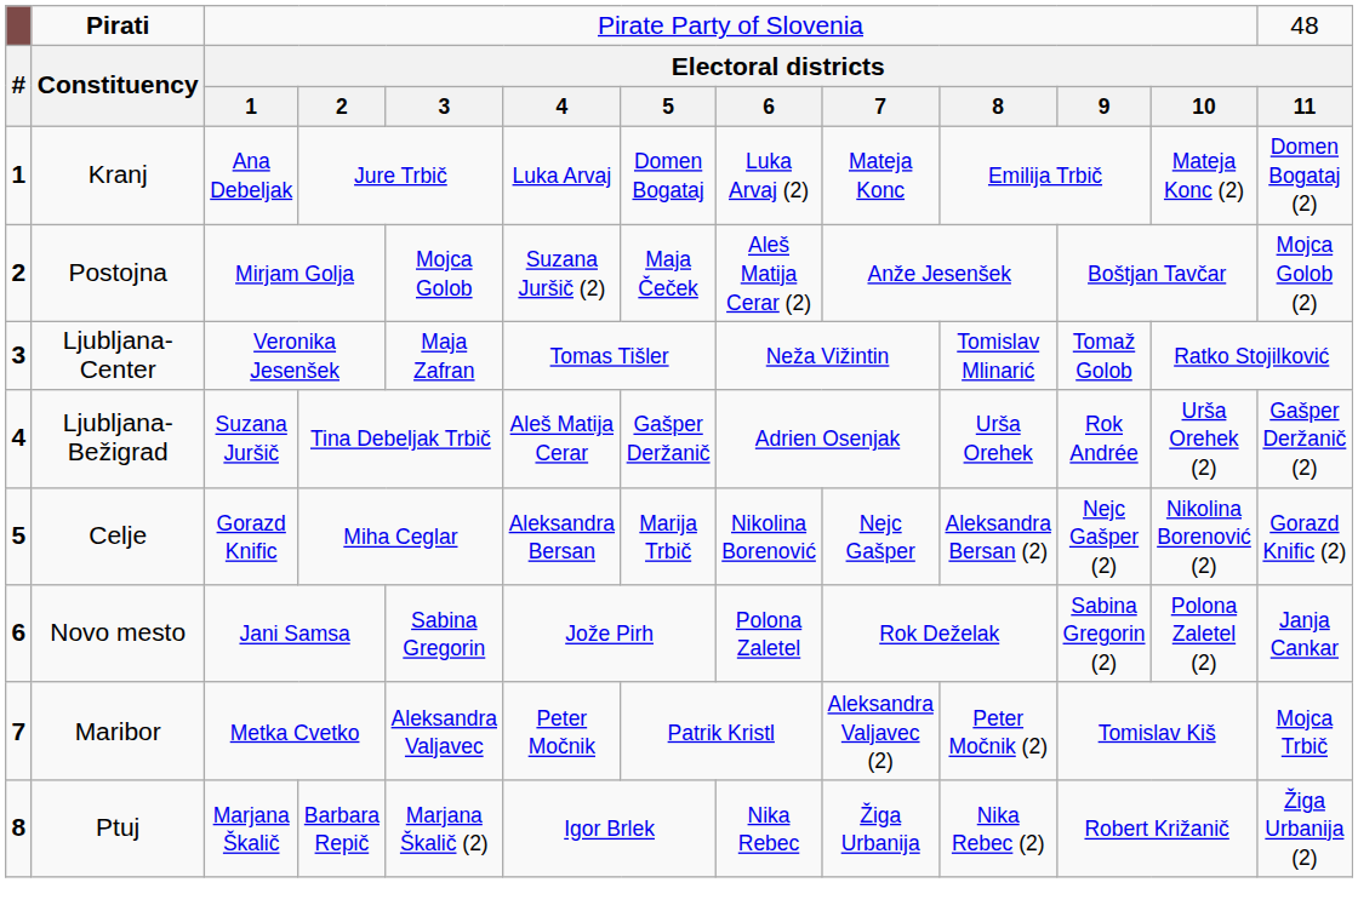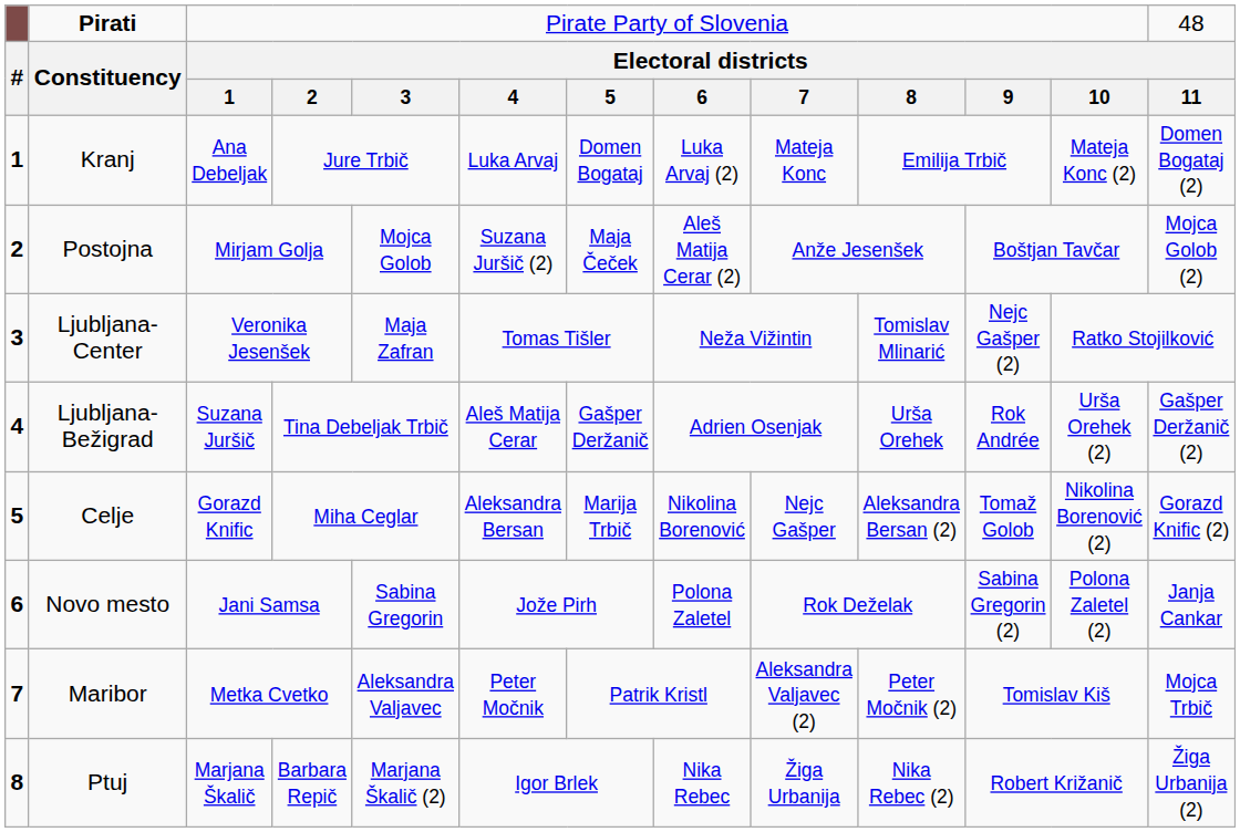 <table class="wikitable" style="text-align: center;">
 <tr>
 <td style="background:#7D4A48"></td>
 <td><strong>Pirati</strong></td>
 <td colspan="10"><a href='#'>Pirate Party of Slovenia</a><br></td>
 <td>48<br></td>
 </tr>
 <tr>
 <th rowspan="2">#</th>
 <th rowspan="2">Constituency</th>
 <th colspan="11">Electoral districts</th>
 </tr>
 <tr>
 <th><small>1</small></th>
 <th><small>2</small></th>
 <th><small>3</small></th>
 <th><small>4</small></th>
 <th><small>5</small></th>
 <th><small>6</small></th>
 <th><small>7</small></th>
 <th><small>8</small></th>
 <th><small>9</small></th>
 <th><small>10</small></th>
 <th><small>11</small></th>
 </tr>
 <tr>
 <td style="text-align:center;"><strong>1</strong></td>
 <td>Kranj</td>
 <td><a href='#'><small>Ana Debeljak</small></a></td>
 <td colspan="2"><a href='#'><small>Jure Trbič</small></a></td>
 <td><small><a href='#'>Luka Arvaj</a></small></td>
 <td><a href='#'><small>Domen Bogataj</small></a></td>
 <td><small><a href='#'>Luka Arvaj</a> (2)</small></td>
 <td><a href='#'><small>Mateja Konc</small></a></td>
 <td colspan="2"><a href='#'><small>Emilija Trbič</small></a></td>
 <td><small><a href='#'>Mateja Konc</a> (2)</small></td>
 <td><small><a href='#'>Domen Bogataj</a> (2)</small></td>
 </tr>
 <tr>
 <td style="text-align:center;"><strong>2</strong></td>
 <td>Postojna</td>
 <td colspan="2"><a href='#'><small>Mirjam Golja</small></a></td>
 <td><a href='#'><small>Mojca Golob</small></a></td>
 <td><small><a href='#'>Suzana Juršič</a> (2)</small></td>
 <td><a href='#'><small>Maja Čeček</small></a></td>
 <td><small><a href='#'>Aleš Matija Cerar</a> (2)</small></td>
 <td colspan="2"><a href='#'><small>Anže Jesenšek</small></a></td>
 <td colspan="2"><a href='#'><small>Boštjan Tavčar</small></a></td>
 <td><a href='#'><small>Mojca Golob</small></a> <small>(2)</small></td>
 </tr>
 <tr>
 <td style="text-align:center;"><strong>3</strong></td>
 <td>Ljubljana-Center</td>
 <td colspan="2"><a href='#'><small>Veronika Jesenšek</small></a></td>
 <td><a href='#'><small>Maja Zafran</small></a></td>
 <td colspan="2"><a href='#'><small>Tomas Tišler</small></a></td>
 <td colspan="2"><a href='#'><small>Neža Vižintin</small></a></td>
 <td><small><a href='#'>Tomislav Mlinarić</a></small></td>
-<td><a href='#'><small>Tomaž Golob</small></a></td>
+<td><small><a href='#'>Nejc Gašper</a> (2)</small></td>
 <td colspan="2"><a href='#'><small>Ratko Stojilković</small></a></td>
 </tr>
 <tr>
 <td style="text-align:center;"><strong>4</strong></td>
 <td>Ljubljana-Bežigrad</td>
 <td><a href='#'><small>Suzana Juršič</small></a></td>
 <td colspan="2"><a href='#'><small>Tina Debeljak Trbič</small></a></td>
 <td><a href='#'><small>Aleš Matija Cerar</small></a></td>
 <td><a href='#'><small>Gašper Deržanič</small></a></td>
 <td colspan="2"><a href='#'><small>Adrien Osenjak</small></a></td>
 <td><a href='#'><small>Urša Orehek</small></a></td>
 <td><a href='#'><small>Rok Andrée</small></a></td>
 <td><small><a href='#'>Urša Orehek</a> (2)</small></td>
 <td><small><a href='#'>Gašper Deržanič</a> (2)</small></td>
 </tr>
 <tr>
 <td style="text-align:center;"><strong>5</strong></td>
 <td>Celje</td>
 <td><a href='#'><small>Gorazd Knific</small></a></td>
 <td colspan="2"><a href='#'><small>Miha Ceglar</small></a></td>
 <td><a href='#'><small>Aleksandra Bersan</small></a></td>
 <td><a href='#'><small>Marija Trbič</small></a></td>
 <td><a href='#'><small>Nikolina Borenović</small></a></td>
 <td><a href='#'><small>Nejc Gašper</small></a></td>
 <td><small><a href='#'>Aleksandra Bersan</a> (2)</small></td>
-<td><small><a href='#'>Nejc Gašper</a> (2)</small></td>
+<td><a href='#'><small>Tomaž Golob</small></a></td>
 <td><small><a href='#'>Nikolina Borenović</a> (2)</small></td>
 <td><small><a href='#'>Gorazd Knific</a> (2)</small></td>
 </tr>
 <tr>
 <td style="text-align:center;"><strong>6</strong></td>
 <td>Novo mesto</td>
 <td colspan="2"><a href='#'><small>Jani Samsa</small></a></td>
 <td><a href='#'><small>Sabina Gregorin</small></a></td>
 <td colspan="2"><a href='#'><small>Jože Pirh</small></a></td>
 <td><a href='#'><small>Polona Zaletel</small></a></td>
 <td colspan="2"><a href='#'><small>Rok Deželak</small></a></td>
 <td><small><a href='#'>Sabina Gregorin</a> (2)</small></td>
 <td><small><a href='#'>Polona Zaletel</a> (2)</small></td>
 <td><a href='#'><small>Janja Cankar</small></a></td>
 </tr>
 <tr>
 <td style="text-align:center;"><strong>7</strong></td>
 <td>Maribor</td>
 <td colspan="2"><a href='#'><small>Metka Cvetko</small></a></td>
 <td><a href='#'><small>Aleksandra Valjavec</small></a></td>
 <td><a href='#'><small>Peter Močnik</small></a></td>
 <td colspan="2"><a href='#'><small>Patrik Kristl</small></a></td>
 <td><small><a href='#'>Aleksandra Valjavec</a> (2)</small></td>
 <td><small><a href='#'>Peter Močnik</a> (2)</small></td>
 <td colspan="2"><a href='#'><small>Tomislav Kiš</small></a></td>
 <td><a href='#'><small>Mojca Trbič</small></a></td>
 </tr>
 <tr>
 <td style="text-align:center;"><strong>8</strong></td>
 <td>Ptuj</td>
 <td><a href='#'><small>Marjana Škalič</small></a></td>
 <td><a href='#'><small>Barbara Repič</small></a></td>
 <td><small><a href='#'>Marjana Škalič</a> (2)</small></td>
 <td colspan="2"><a href='#'><small>Igor Brlek</small></a></td>
 <td><a href='#'><small>Nika Rebec</small></a></td>
 <td><a href='#'><small>Žiga Urbanija</small></a></td>
 <td><small><a href='#'>Nika Rebec</a> (2)</small></td>
 <td colspan="2"><a href='#'><small>Robert Križanič</small></a></td>
 <td><small><a href='#'>Žiga Urbanija</a> (2)</small></td>
 </tr>
 </table>
